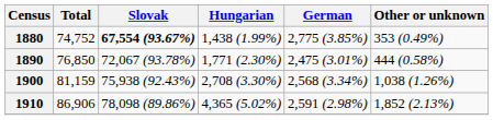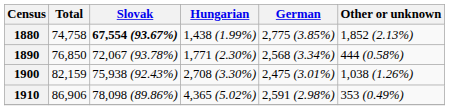 <table class="wikitable">
 <tr>
 <th>Census</th>
 <th>Total</th>
 <th><a href='#'>Slovak</a></th>
 <th><a href='#'>Hungarian</a></th>
 <th><a href='#'>German</a></th>
 <th>Other or unknown</th>
 </tr>
 <tr>
 <th>1880</th>
-<td>74,752</td>
+<td>74,758</td>
 <td><strong>67,554 <em>(93.67%)</em></strong></td>
 <td>1,438 <em>(1.99%)</em></td>
 <td>2,775 <em>(3.85%)</em></td>
-<td>353 <em>(0.49%)</em></td>
+<td>1,852 <em>(2.13%)</em></td>
 </tr>
 <tr>
 <th>1890</th>
 <td>76,850</td>
 <td>72,067 <em>(93.78%)</em></td>
 <td>1,771 <em>(2.30%)</em></td>
-<td>2,475 <em>(3.01%)</em></td>
+<td>2,568 <em>(3.34%)</em></td>
 <td>444 <em>(0.58%)</em></td>
 </tr>
 <tr>
 <th>1900</th>
-<td>81,159</td>
+<td>82,159</td>
 <td>75,938 <em>(92.43%)</em></td>
 <td>2,708 <em>(3.30%)</em></td>
-<td>2,568 <em>(3.34%)</em></td>
+<td>2,475 <em>(3.01%)</em></td>
 <td>1,038 <em>(1.26%)</em></td>
 </tr>
 <tr>
 <th>1910</th>
 <td>86,906</td>
 <td>78,098 <em>(89.86%)</em></td>
 <td>4,365 <em>(5.02%)</em></td>
 <td>2,591 <em>(2.98%)</em></td>
-<td>1,852 <em>(2.13%)</em></td>
+<td>353 <em>(0.49%)</em></td>
 </tr>
 <tr>
 </tr>
 </table>
